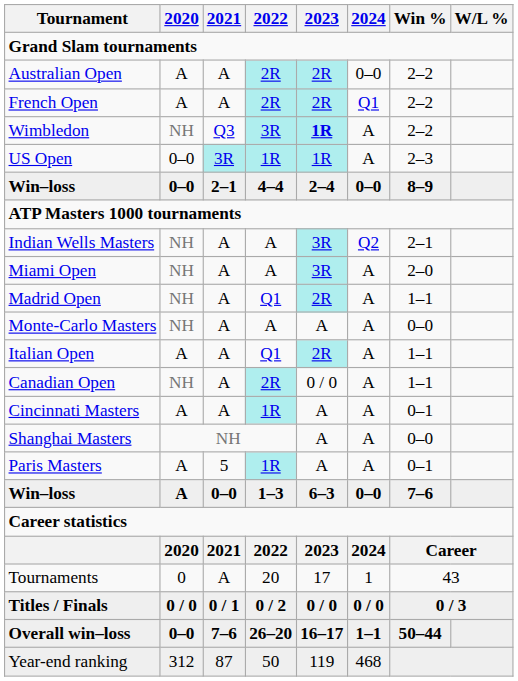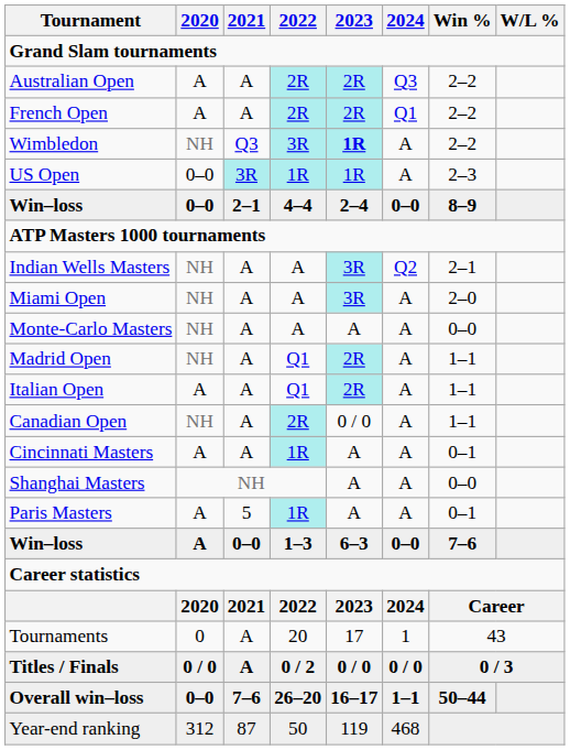 <table class=wikitable style=text-align:center;font-size:97%>
 <tr>
 <th>Tournament</th>
 <th><a href='#'>2020</a></th>
 <th><a href='#'>2021</a></th>
 <th><a href='#'>2022</a></th>
 <th><a href='#'>2023</a></th>
 <th><a href='#'>2024</a></th>
 <th>Win %</th>
 <th>W/L %</th>
 </tr>
 <tr>
 <td colspan="8" style="text-align:left"><strong>Grand Slam tournaments</strong></td>
 </tr>
 <tr>
 <td style=text-align:left><a href='#'>Australian Open</a></td>
 <td>A</td>
 <td>A</td>
 <td bgcolor=afeeee><a href='#'>2R</a></td>
 <td bgcolor=afeeee><a href='#'>2R</a></td>
-<td>0–0</td>
+<td><a href='#'>Q3</a></td>
 <td>2–2</td>
 <td></td>
 </tr>
 <tr>
 <td style=text-align:left><a href='#'>French Open</a></td>
 <td>A</td>
 <td>A</td>
 <td bgcolor=afeeee><a href='#'>2R</a></td>
 <td bgcolor=afeeee><a href='#'>2R</a></td>
 <td><a href='#'>Q1</a></td>
 <td>2–2</td>
 <td></td>
 </tr>
 <tr>
 <td style=text-align:left><a href='#'>Wimbledon</a></td>
 <td style=color:#767676>NH</td>
 <td><a href='#'>Q3</a></td>
 <td bgcolor=afeeee><a href='#'>3R</a></td>
 <td bgcolor=afeeee><strong><a href='#'>1R</a></strong></td>
 <td>A</td>
 <td>2–2</td>
 <td></td>
 </tr>
 <tr>
 <td style=text-align:left><a href='#'>US Open</a></td>
 <td>0–0</td>
 <td bgcolor=afeeee><a href='#'>3R</a></td>
 <td bgcolor=afeeee><a href='#'>1R</a></td>
 <td bgcolor=afeeee><a href='#'>1R</a></td>
 <td>A</td>
 <td>2–3</td>
 <td></td>
 </tr>
 <tr style=font-weight:bold;background:#efefef>
 <td style=text-align:left>Win–loss</td>
 <td>0–0</td>
 <td>2–1</td>
 <td>4–4</td>
 <td>2–4</td>
 <td>0–0</td>
 <td>8–9</td>
 <td><strong></strong></td>
 </tr>
 <tr>
 <td colspan="8" style="text-align:left"><strong>ATP Masters 1000 tournaments</strong></td>
 </tr>
 <tr>
 <td style=text-align:left><a href='#'>Indian Wells Masters</a></td>
 <td style=color:#767676>NH</td>
 <td>A</td>
 <td>A</td>
 <td bgcolor=afeeee><a href='#'>3R</a></td>
 <td><a href='#'>Q2</a></td>
 <td>2–1</td>
 <td></td>
 </tr>
 <tr>
 <td style=text-align:left><a href='#'>Miami Open</a></td>
 <td style=color:#767676>NH</td>
 <td>A</td>
 <td>A</td>
 <td bgcolor=afeeee><a href='#'>3R</a></td>
 <td>A</td>
 <td>2–0</td>
 <td></td>
 </tr>
 <tr>
+<td style=text-align:left><a href='#'>Monte-Carlo Masters</a></td>
+<td style=color:#767676>NH</td>
+<td>A</td>
+<td>A</td>
+<td>A</td>
+<td>A</td>
+<td>0–0</td>
+<td></td>
+</tr>
+<tr>
 <td style=text-align:left><a href='#'>Madrid Open</a></td>
 <td style=color:#767676>NH</td>
 <td>A</td>
 <td><a href='#'>Q1</a></td>
 <td bgcolor=afeeee><a href='#'>2R</a></td>
 <td>A</td>
 <td>1–1</td>
-<td></td>
-</tr>
-<tr>
-<td style=text-align:left><a href='#'>Monte-Carlo Masters</a></td>
-<td style=color:#767676>NH</td>
-<td>A</td>
-<td>A</td>
-<td>A</td>
-<td>A</td>
-<td>0–0</td>
 <td></td>
 </tr>
 <tr>
 <td style=text-align:left><a href='#'>Italian Open</a></td>
 <td>A</td>
 <td>A</td>
 <td><a href='#'>Q1</a></td>
 <td bgcolor=afeeee><a href='#'>2R</a></td>
 <td>A</td>
 <td>1–1</td>
 <td></td>
 </tr>
 <tr>
 <td style=text-align:left><a href='#'>Canadian Open</a></td>
 <td style=color:#767676>NH</td>
 <td>A</td>
 <td bgcolor=afeeee><a href='#'>2R</a></td>
 <td>0 / 0</td>
 <td>A</td>
 <td>1–1</td>
 <td></td>
 </tr>
 <tr>
 <td style=text-align:left><a href='#'>Cincinnati Masters</a></td>
 <td>A</td>
 <td>A</td>
 <td bgcolor=afeeee><a href='#'>1R</a></td>
 <td>A</td>
 <td>A</td>
 <td>0–1</td>
 <td></td>
 </tr>
 <tr>
 <td style=text-align:left><a href='#'>Shanghai Masters</a></td>
 <td colspan="3" style="color:#767676">NH</td>
 <td>A</td>
 <td>A</td>
 <td>0–0</td>
 <td></td>
 </tr>
 <tr>
 <td style=text-align:left><a href='#'>Paris Masters</a></td>
 <td>A</td>
 <td>5</td>
 <td bgcolor=afeeee><a href='#'>1R</a></td>
 <td>A</td>
 <td>A</td>
 <td>0–1</td>
 <td></td>
 </tr>
 <tr style=font-weight:bold;background:#efefef>
 <td style=text-align:left>Win–loss</td>
 <td>A</td>
 <td>0–0</td>
 <td>1–3</td>
 <td>6–3</td>
 <td>0–0</td>
 <td>7–6</td>
 <td><strong></strong></td>
 </tr>
 <tr>
 <td colspan="8" style="text-align:left"><strong>Career statistics</strong></td>
 </tr>
 <tr>
 <th></th>
 <th>2020</th>
 <th>2021</th>
 <th>2022</th>
 <th>2023</th>
 <th>2024</th>
 <th colspan=2>Career</th>
 </tr>
 <tr style=background:efefef>
 <td style=text-align:left>Tournaments</td>
 <td>0</td>
 <td>A</td>
 <td>20</td>
 <td>17</td>
 <td>1</td>
 <td colspan=2>43</td>
 </tr>
 <tr style=font-weight:bold;background:#efefef>
 <td style=text-align:left>Titles / Finals</td>
 <td>0 / 0</td>
-<td>0 / 1</td>
+<td>A</td>
 <td>0 / 2</td>
 <td>0 / 0</td>
 <td>0 / 0</td>
 <td colspan=2>0 / 3</td>
 </tr>
 <tr style=font-weight:bold;background:#efefef>
 <td style=text-align:left>Overall win–loss</td>
 <td>0–0</td>
 <td>7–6</td>
 <td>26–20</td>
 <td>16–17</td>
 <td>1–1</td>
 <td>50–44</td>
 <td><strong></strong></td>
 </tr>
 <tr style=background:#efefef>
 <td style=text-align:left>Year-end ranking</td>
 <td>312</td>
 <td>87</td>
 <td>50</td>
 <td>119</td>
 <td>468</td>
 <td colspan=2></td>
 </tr>
 </table>
